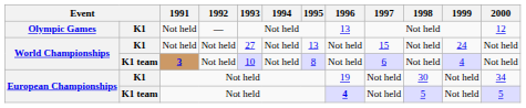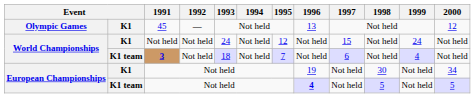 <table class="wikitable plainrowheaders" style=font-size:90%>
 <tr>
 <th scope="col" colspan=2>Event</th>
 <th scope="col">1991</th>
 <th scope="col">1992</th>
 <th scope="col">1993</th>
 <th scope="col">1994</th>
 <th scope="col">1995</th>
 <th scope="col">1996</th>
 <th scope="col">1997</th>
 <th scope="col">1998</th>
 <th scope="col">1999</th>
 <th scope="col">2000</th>
 </tr>
 <tr style="text-align:center;">
 <th scope="row"><a href='#'>Olympic Games</a></th>
 <th scope="row">K1</th>
-<td>Not held</td>
+<td><a href='#'>45</a></td>
 <td>—</td>
 <td colspan=3>Not held</td>
 <td><a href='#'>13</a></td>
 <td colspan=3>Not held</td>
 <td><a href='#'>12</a></td>
 </tr>
 <tr style="text-align:center;">
 <th scope="row" rowspan=2><a href='#'>World Championships</a></th>
 <th scope="row">K1</th>
 <td>Not held</td>
 <td>Not held</td>
-<td><a href='#'>27</a></td>
+<td><a href='#'>24</a></td>
 <td>Not held</td>
-<td><a href='#'>13</a></td>
+<td><a href='#'>12</a></td>
 <td>Not held</td>
 <td><a href='#'>15</a></td>
 <td>Not held</td>
 <td><a href='#'>24</a></td>
 <td>Not held</td>
 </tr>
 <tr style="text-align:center;">
 <th scope="row">K1 team</th>
 <td style="background:#cc9966;"><a href='#'><strong>3</strong></a></td>
 <td>Not held</td>
-<td style="background:#ddf;"><a href='#'>10</a></td>
+<td style="background:#ddf;"><a href='#'>18</a></td>
 <td>Not held</td>
-<td style="background:#ddf;"><a href='#'>8</a></td>
+<td style="background:#ddf;"><a href='#'>7</a></td>
 <td>Not held</td>
 <td style="background:#ddf;"><a href='#'>6</a></td>
 <td>Not held</td>
 <td style="background:#ddf;"><a href='#'>4</a></td>
 <td>Not held</td>
 </tr>
 <tr style="text-align:center;">
 <th scope="row" rowspan=2><a href='#'>European Championships</a></th>
 <th scope="row">K1</th>
 <td colspan=5>Not held</td>
 <td><a href='#'>19</a></td>
 <td>Not held</td>
 <td><a href='#'>30</a></td>
 <td>Not held</td>
 <td><a href='#'>34</a></td>
 </tr>
 <tr style="text-align:center;">
 <th scope="row">K1 team</th>
 <td colspan=5>Not held</td>
 <td style="background:#ddf;"><strong><a href='#'>4</a></strong></td>
 <td>Not held</td>
 <td style="background:#ddf;"><a href='#'>5</a></td>
 <td>Not held</td>
 <td style="background:#ddf;"><a href='#'>5</a></td>
 </tr>
 </table>
